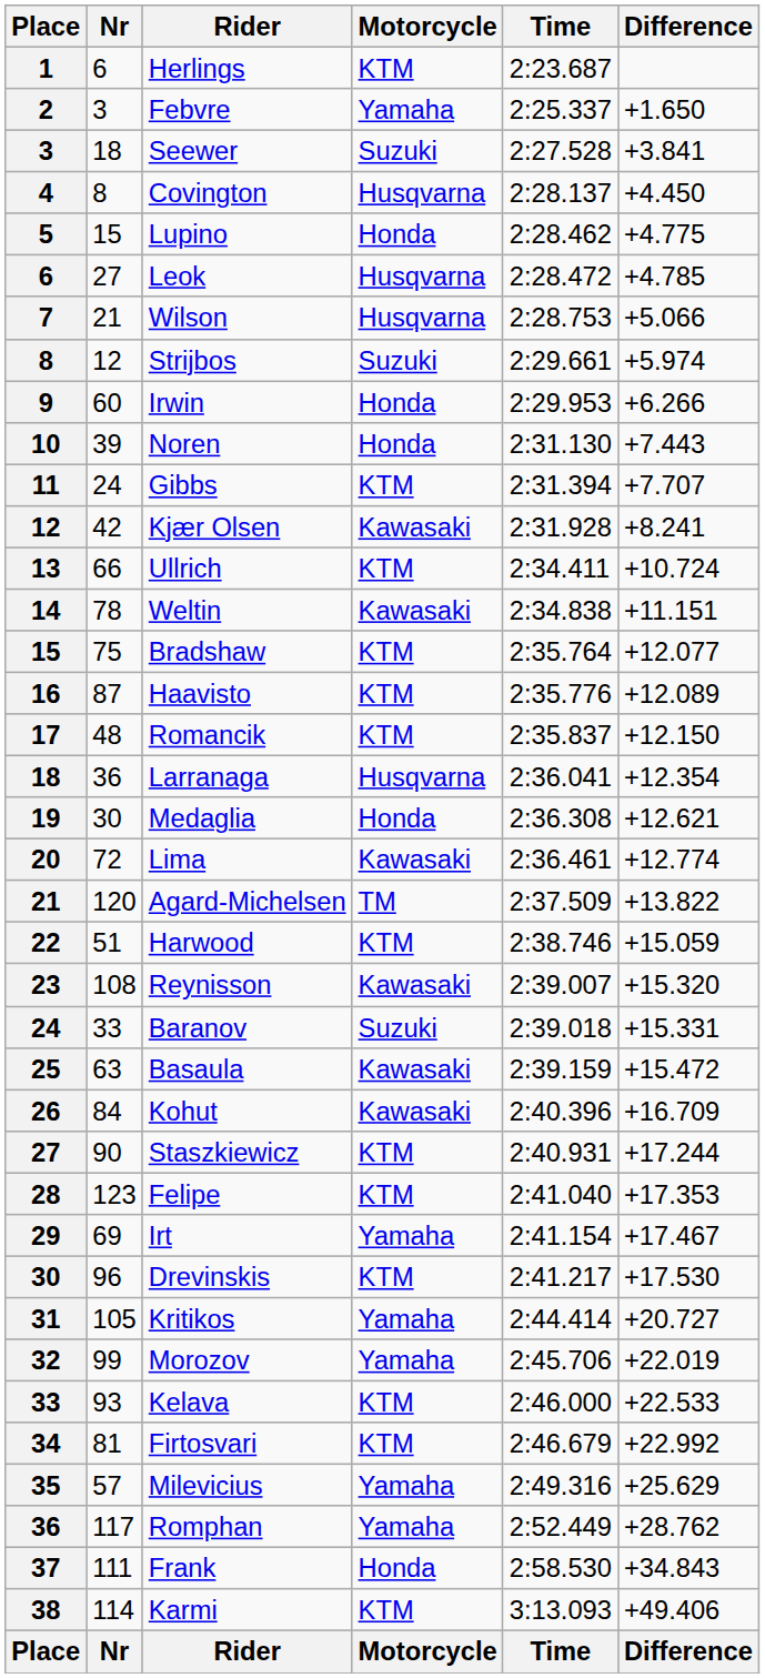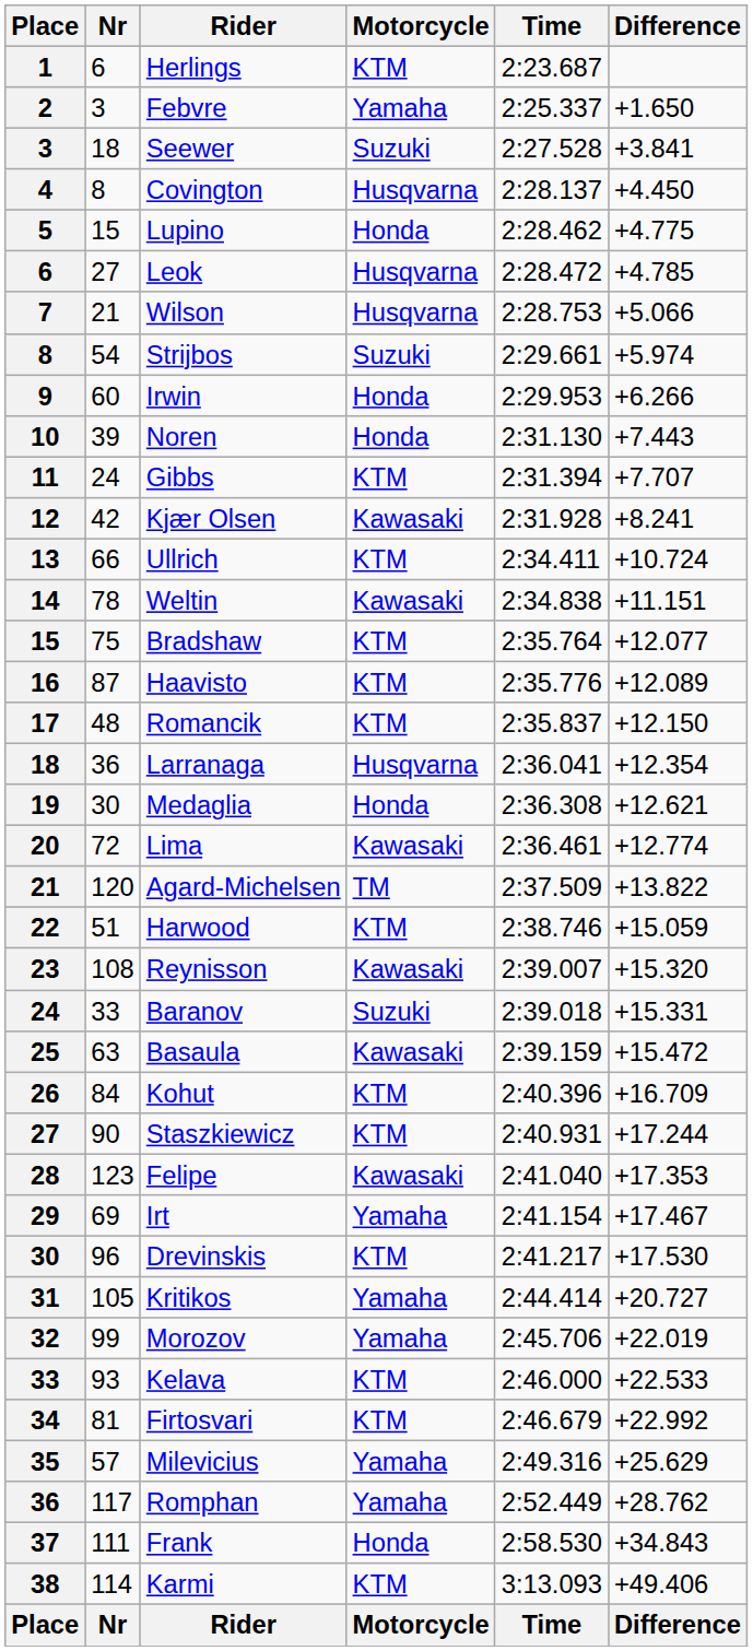 <table class="wikitable" style="font-size: 95%">
 <tr>
 <th>Place</th>
 <th>Nr</th>
 <th>Rider</th>
 <th>Motorcycle</th>
 <th>Time</th>
 <th>Difference</th>
 </tr>
 <tr>
 <th>1</th>
 <td>6</td>
 <td> <a href='#'>Herlings</a></td>
 <td><a href='#'>KTM</a></td>
 <td>2:23.687</td>
 <td></td>
 </tr>
 <tr>
 <th>2</th>
 <td>3</td>
 <td> <a href='#'>Febvre</a></td>
 <td><a href='#'>Yamaha</a></td>
 <td>2:25.337</td>
 <td>+1.650</td>
 </tr>
 <tr>
 <th>3</th>
 <td>18</td>
 <td> <a href='#'>Seewer</a></td>
 <td><a href='#'>Suzuki</a></td>
 <td>2:27.528</td>
 <td>+3.841</td>
 </tr>
 <tr>
 <th>4</th>
 <td>8</td>
 <td> <a href='#'>Covington</a></td>
 <td><a href='#'>Husqvarna</a></td>
 <td>2:28.137</td>
 <td>+4.450</td>
 </tr>
 <tr>
 <th>5</th>
 <td>15</td>
 <td> <a href='#'>Lupino</a></td>
 <td><a href='#'>Honda</a></td>
 <td>2:28.462</td>
 <td>+4.775</td>
 </tr>
 <tr>
 <th>6</th>
 <td>27</td>
 <td> <a href='#'>Leok</a></td>
 <td><a href='#'>Husqvarna</a></td>
 <td>2:28.472</td>
 <td>+4.785</td>
 </tr>
 <tr>
 <th>7</th>
 <td>21</td>
 <td> <a href='#'>Wilson</a></td>
 <td><a href='#'>Husqvarna</a></td>
 <td>2:28.753</td>
 <td>+5.066</td>
 </tr>
 <tr>
 <th>8</th>
-<td>12</td>
+<td>54</td>
 <td> <a href='#'>Strijbos</a></td>
 <td><a href='#'>Suzuki</a></td>
 <td>2:29.661</td>
 <td>+5.974</td>
 </tr>
 <tr>
 <th>9</th>
 <td>60</td>
 <td> <a href='#'>Irwin</a></td>
 <td><a href='#'>Honda</a></td>
 <td>2:29.953</td>
 <td>+6.266</td>
 </tr>
 <tr>
 <th>10</th>
 <td>39</td>
 <td> <a href='#'>Noren</a></td>
 <td><a href='#'>Honda</a></td>
 <td>2:31.130</td>
 <td>+7.443</td>
 </tr>
 <tr>
 <th>11</th>
 <td>24</td>
 <td> <a href='#'>Gibbs</a></td>
 <td><a href='#'>KTM</a></td>
 <td>2:31.394</td>
 <td>+7.707</td>
 </tr>
 <tr>
 <th>12</th>
 <td>42</td>
 <td> <a href='#'>Kjær Olsen</a></td>
 <td><a href='#'>Kawasaki</a></td>
 <td>2:31.928</td>
 <td>+8.241</td>
 </tr>
 <tr>
 <th>13</th>
 <td>66</td>
 <td> <a href='#'>Ullrich</a></td>
 <td><a href='#'>KTM</a></td>
 <td>2:34.411</td>
 <td>+10.724</td>
 </tr>
 <tr>
 <th>14</th>
 <td>78</td>
 <td> <a href='#'>Weltin</a></td>
 <td><a href='#'>Kawasaki</a></td>
 <td>2:34.838</td>
 <td>+11.151</td>
 </tr>
 <tr>
 <th>15</th>
 <td>75</td>
 <td> <a href='#'>Bradshaw</a></td>
 <td><a href='#'>KTM</a></td>
 <td>2:35.764</td>
 <td>+12.077</td>
 </tr>
 <tr>
 <th>16</th>
 <td>87</td>
 <td> <a href='#'>Haavisto</a></td>
 <td><a href='#'>KTM</a></td>
 <td>2:35.776</td>
 <td>+12.089</td>
 </tr>
 <tr>
 <th>17</th>
 <td>48</td>
 <td> <a href='#'>Romancik</a></td>
 <td><a href='#'>KTM</a></td>
 <td>2:35.837</td>
 <td>+12.150</td>
 </tr>
 <tr>
 <th>18</th>
 <td>36</td>
 <td> <a href='#'>Larranaga</a></td>
 <td><a href='#'>Husqvarna</a></td>
 <td>2:36.041</td>
 <td>+12.354</td>
 </tr>
 <tr>
 <th>19</th>
 <td>30</td>
 <td> <a href='#'>Medaglia</a></td>
 <td><a href='#'>Honda</a></td>
 <td>2:36.308</td>
 <td>+12.621</td>
 </tr>
 <tr>
 <th>20</th>
 <td>72</td>
 <td> <a href='#'>Lima</a></td>
 <td><a href='#'>Kawasaki</a></td>
 <td>2:36.461</td>
 <td>+12.774</td>
 </tr>
 <tr>
 <th>21</th>
 <td>120</td>
 <td> <a href='#'>Agard-Michelsen</a></td>
 <td><a href='#'>TM</a></td>
 <td>2:37.509</td>
 <td>+13.822</td>
 </tr>
 <tr>
 <th>22</th>
 <td>51</td>
 <td> <a href='#'>Harwood</a></td>
 <td><a href='#'>KTM</a></td>
 <td>2:38.746</td>
 <td>+15.059</td>
 </tr>
 <tr>
 <th>23</th>
 <td>108</td>
 <td> <a href='#'>Reynisson</a></td>
 <td><a href='#'>Kawasaki</a></td>
 <td>2:39.007</td>
 <td>+15.320</td>
 </tr>
 <tr>
 <th>24</th>
 <td>33</td>
 <td> <a href='#'>Baranov</a></td>
 <td><a href='#'>Suzuki</a></td>
 <td>2:39.018</td>
 <td>+15.331</td>
 </tr>
 <tr>
 <th>25</th>
 <td>63</td>
 <td> <a href='#'>Basaula</a></td>
 <td><a href='#'>Kawasaki</a></td>
 <td>2:39.159</td>
 <td>+15.472</td>
 </tr>
 <tr>
 <th>26</th>
 <td>84</td>
 <td> <a href='#'>Kohut</a></td>
-<td><a href='#'>Kawasaki</a></td>
+<td><a href='#'>KTM</a></td>
 <td>2:40.396</td>
 <td>+16.709</td>
 </tr>
 <tr>
 <th>27</th>
 <td>90</td>
 <td> <a href='#'>Staszkiewicz</a></td>
 <td><a href='#'>KTM</a></td>
 <td>2:40.931</td>
 <td>+17.244</td>
 </tr>
 <tr>
 <th>28</th>
 <td>123</td>
 <td> <a href='#'>Felipe</a></td>
-<td><a href='#'>KTM</a></td>
+<td><a href='#'>Kawasaki</a></td>
 <td>2:41.040</td>
 <td>+17.353</td>
 </tr>
 <tr>
 <th>29</th>
 <td>69</td>
 <td> <a href='#'>Irt</a></td>
 <td><a href='#'>Yamaha</a></td>
 <td>2:41.154</td>
 <td>+17.467</td>
 </tr>
 <tr>
 <th>30</th>
 <td>96</td>
 <td> <a href='#'>Drevinskis</a></td>
 <td><a href='#'>KTM</a></td>
 <td>2:41.217</td>
 <td>+17.530</td>
 </tr>
 <tr>
 <th>31</th>
 <td>105</td>
 <td> <a href='#'>Kritikos</a></td>
 <td><a href='#'>Yamaha</a></td>
 <td>2:44.414</td>
 <td>+20.727</td>
 </tr>
 <tr>
 <th>32</th>
 <td>99</td>
 <td> <a href='#'>Morozov</a></td>
 <td><a href='#'>Yamaha</a></td>
 <td>2:45.706</td>
 <td>+22.019</td>
 </tr>
 <tr>
 <th>33</th>
 <td>93</td>
 <td> <a href='#'>Kelava</a></td>
 <td><a href='#'>KTM</a></td>
 <td>2:46.000</td>
 <td>+22.533</td>
 </tr>
 <tr>
 <th>34</th>
 <td>81</td>
 <td> <a href='#'>Firtosvari</a></td>
 <td><a href='#'>KTM</a></td>
 <td>2:46.679</td>
 <td>+22.992</td>
 </tr>
 <tr>
 <th>35</th>
 <td>57</td>
 <td> <a href='#'>Milevicius</a></td>
 <td><a href='#'>Yamaha</a></td>
 <td>2:49.316</td>
 <td>+25.629</td>
 </tr>
 <tr>
 <th>36</th>
 <td>117</td>
 <td> <a href='#'>Romphan</a></td>
 <td><a href='#'>Yamaha</a></td>
 <td>2:52.449</td>
 <td>+28.762</td>
 </tr>
 <tr>
 <th>37</th>
 <td>111</td>
 <td> <a href='#'>Frank</a></td>
 <td><a href='#'>Honda</a></td>
 <td>2:58.530</td>
 <td>+34.843</td>
 </tr>
 <tr>
 <th>38</th>
 <td>114</td>
 <td> <a href='#'>Karmi</a></td>
 <td><a href='#'>KTM</a></td>
 <td>3:13.093</td>
 <td>+49.406</td>
 </tr>
 <tr>
 <th>Place</th>
 <th>Nr</th>
 <th>Rider</th>
 <th>Motorcycle</th>
 <th>Time</th>
 <th>Difference</th>
 </tr>
 <tr>
 </tr>
 </table>
